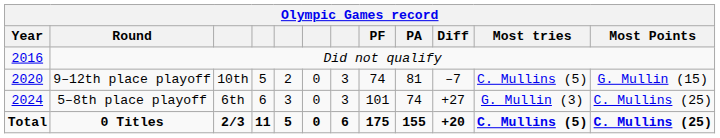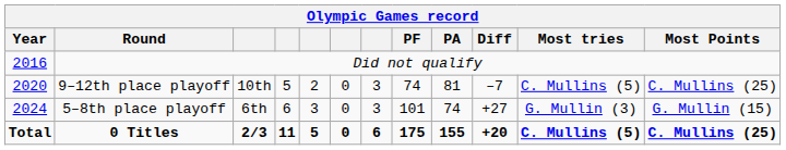 <table class="wikitable" style="text-align: center;">
 <tr>
 <th colspan=12><a href='#'>Olympic Games record</a></th>
 </tr>
 <tr>
 <th>Year</th>
 <th>Round</th>
 <th></th>
 <th></th>
 <th width=22px></th>
 <th width=22px></th>
 <th width=22px></th>
 <th width=30>PF</th>
 <th width=30>PA</th>
 <th width=35>Diff</th>
 <th>Most tries</th>
 <th>Most Points</th>
 </tr>
 <tr>
 <td> <a href='#'>2016</a></td>
 <td colspan="12" rowspan=1><em>Did not qualify</em></td>
 </tr>
 <tr>
 <td> <a href='#'>2020</a></td>
 <td>9–12th place playoff</td>
 <td>10th</td>
 <td>5</td>
 <td>2</td>
 <td>0</td>
 <td>3</td>
 <td>74</td>
 <td>81</td>
 <td>–7</td>
 <td><a href='#'>C. Mullins</a> (5)</td>
-<td><a href='#'>G. Mullin</a> (15)</td>
+<td><a href='#'>C. Mullins</a> (25)</td>
 </tr>
 <tr>
 <td> <a href='#'>2024</a></td>
 <td>5–8th place playoff</td>
 <td>6th</td>
 <td>6</td>
 <td>3</td>
 <td>0</td>
 <td>3</td>
 <td>101</td>
 <td>74</td>
 <td>+27</td>
 <td><a href='#'>G. Mullin</a> (3)</td>
-<td><a href='#'>C. Mullins</a> (25)</td>
+<td><a href='#'>G. Mullin</a> (15)</td>
 </tr>
 <tr>
 <td colspan="1"><strong>Total</strong></td>
 <td><strong>0 Titles</strong></td>
 <td><strong>2/3</strong></td>
 <td><strong>11</strong></td>
 <td><strong>5</strong></td>
 <td><strong>0</strong></td>
 <td><strong>6</strong></td>
 <td><strong>175</strong></td>
 <td><strong>155</strong></td>
 <td><strong>+20</strong></td>
 <td><strong><a href='#'>C. Mullins</a> (5)</strong></td>
 <td><strong><a href='#'>C. Mullins</a> (25)</strong></td>
 </tr>
 </table>
